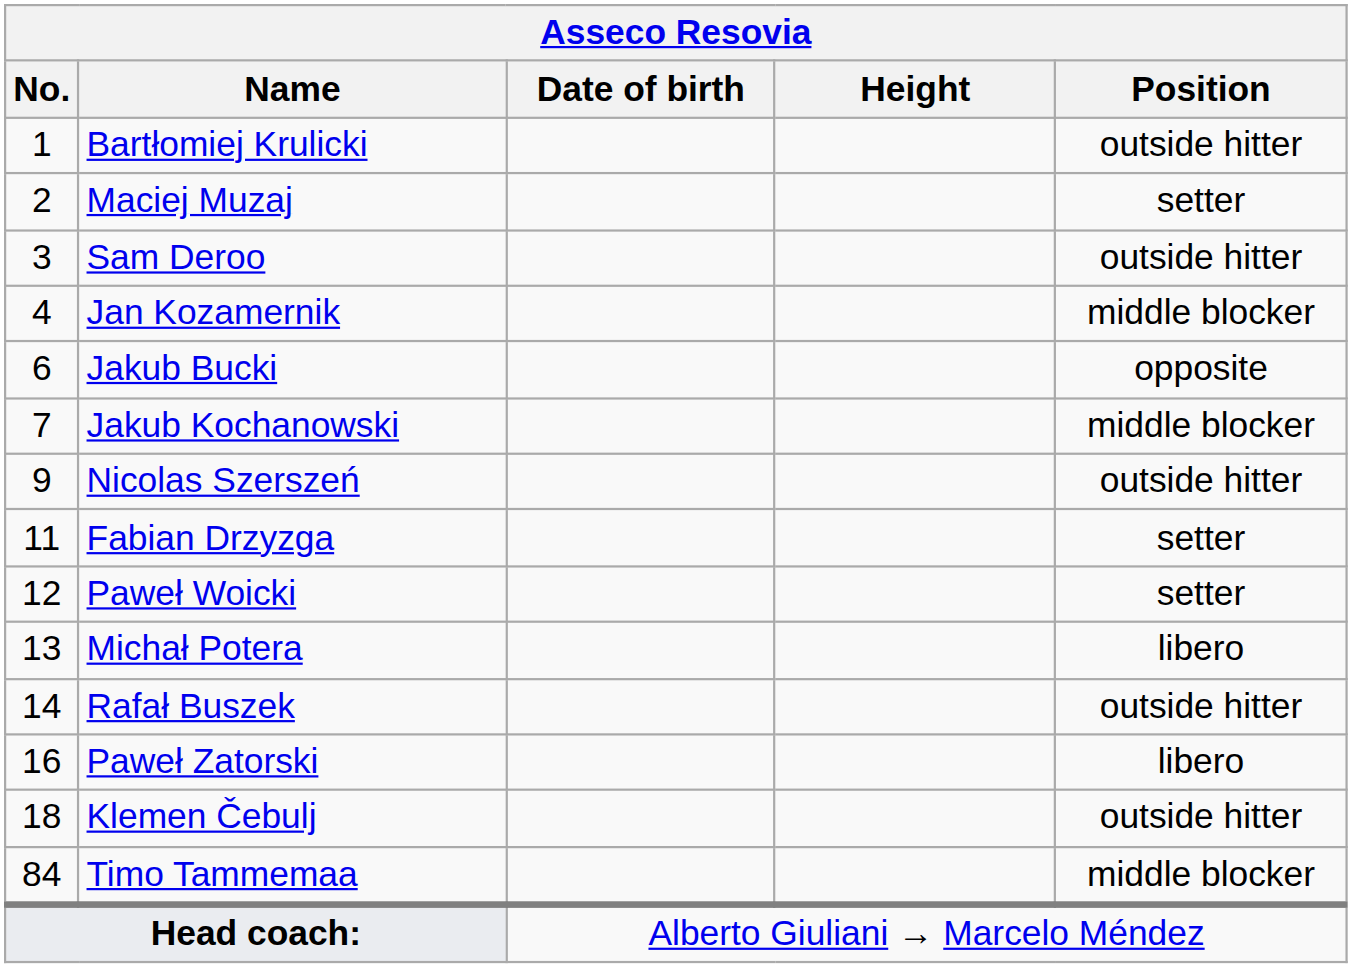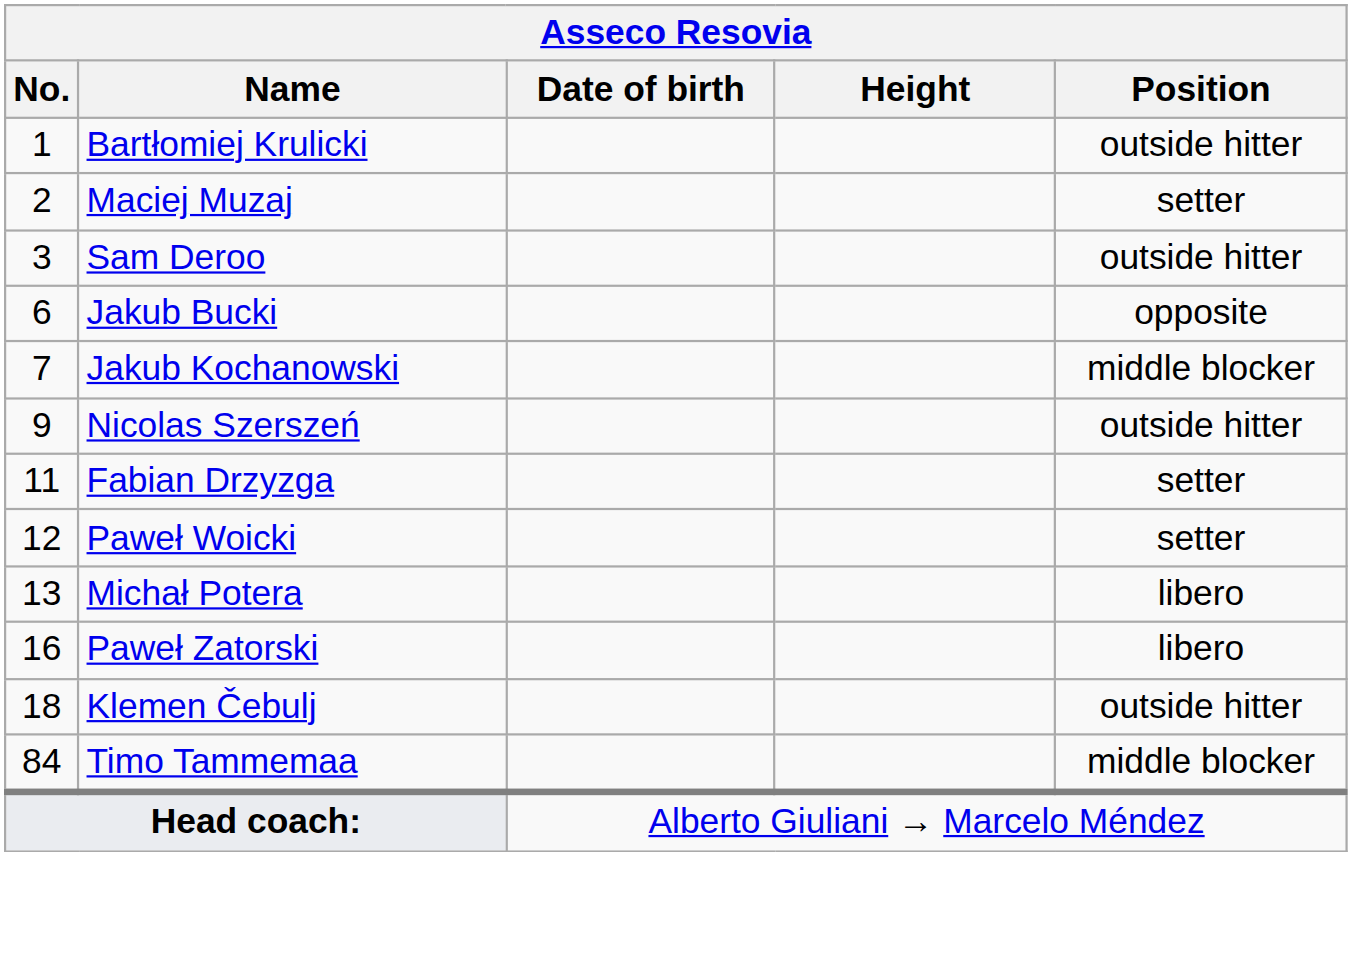 <table class="wikitable collapsible collapsed" style="font-size:100%; text-align:center">
 <tr>
 <th colspan=5 style="width:30em"><a href='#'>Asseco Resovia</a></th>
 </tr>
 <tr>
 <th>No.</th>
 <th style="width:15em">Name</th>
 <th style="width:10em">Date of birth</th>
 <th style="width:10em">Height</th>
 <th style="width:10em">Position</th>
 </tr>
 <tr>
 <td>1</td>
 <td align=left> <a href='#'>Bartłomiej Krulicki</a></td>
 <td align=right></td>
 <td></td>
 <td>outside hitter</td>
 </tr>
 <tr>
 <td>2</td>
 <td align=left> <a href='#'>Maciej Muzaj</a></td>
 <td align=right></td>
 <td></td>
 <td>setter</td>
 </tr>
 <tr>
 <td>3</td>
 <td align=left> <a href='#'>Sam Deroo</a></td>
 <td align=right></td>
 <td></td>
 <td>outside hitter</td>
-</tr>
-<tr>
-<td>4</td>
-<td align=left> <a href='#'>Jan Kozamernik</a></td>
-<td align=right></td>
-<td></td>
-<td>middle blocker</td>
 </tr>
 <tr>
 <td>6</td>
 <td align=left> <a href='#'>Jakub Bucki</a></td>
 <td align=right></td>
 <td></td>
 <td>opposite</td>
 </tr>
 <tr>
 <td>7</td>
 <td align=left> <a href='#'>Jakub Kochanowski</a></td>
 <td align=right></td>
 <td></td>
 <td>middle blocker</td>
 </tr>
 <tr>
 <td>9</td>
 <td align=left> <a href='#'>Nicolas Szerszeń</a></td>
 <td align=right></td>
 <td></td>
 <td>outside hitter</td>
 </tr>
 <tr>
 <td>11</td>
 <td align=left> <a href='#'>Fabian Drzyzga</a></td>
 <td align=right></td>
 <td></td>
 <td>setter</td>
 </tr>
 <tr>
 <td>12</td>
 <td align=left> <a href='#'>Paweł Woicki</a></td>
 <td align=right></td>
 <td></td>
 <td>setter</td>
 </tr>
 <tr>
 <td>13</td>
 <td align=left> <a href='#'>Michał Potera</a></td>
 <td align=right></td>
 <td></td>
 <td>libero</td>
 </tr>
 <tr>
-<td>14</td>
-<td align=left> <a href='#'>Rafał Buszek</a></td>
-<td align=right></td>
-<td></td>
-<td>outside hitter</td>
-</tr>
-<tr>
 <td>16</td>
 <td align=left> <a href='#'>Paweł Zatorski</a></td>
 <td align=right></td>
 <td></td>
 <td>libero</td>
 </tr>
 <tr>
 <td>18</td>
 <td align=left> <a href='#'>Klemen Čebulj</a></td>
 <td align=right></td>
 <td></td>
 <td>outside hitter</td>
 </tr>
 <tr>
 <td>84</td>
 <td align=left> <a href='#'>Timo Tammemaa</a></td>
 <td align=right></td>
 <td></td>
 <td>middle blocker</td>
 </tr>
 <tr style="border-top: 3px solid grey">
 <td colspan=2 style="background:#EAECF0"><strong>Head coach:</strong></td>
 <td colspan=3> <a href='#'>Alberto Giuliani</a> →  <a href='#'>Marcelo Méndez</a></td>
 </tr>
 </table>
